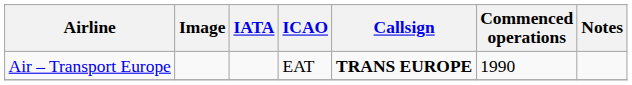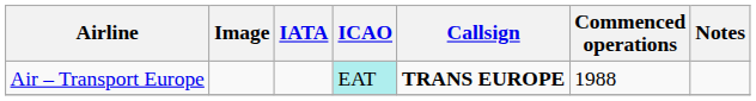 <table class="wikitable sortable">
 <tr valign="middle">
 <th>Airline</th>
 <th>Image</th>
 <th><a href='#'>IATA</a></th>
 <th><a href='#'>ICAO</a></th>
 <th><a href='#'>Callsign</a></th>
 <th>Commenced<br>operations</th>
 <th>Notes</th>
 </tr>
 <tr>
 <td><a href='#'>Air – Transport Europe</a></td>
 <td></td>
 <td></td>
-<td>EAT</td>
+<td style="background: paleturquoise;">EAT</td>
 <td><strong>TRANS EUROPE</strong></td>
-<td>1990</td>
+<td>1988</td>
 <td></td>
 </tr>
 <tr>
 </tr>
 </table>
